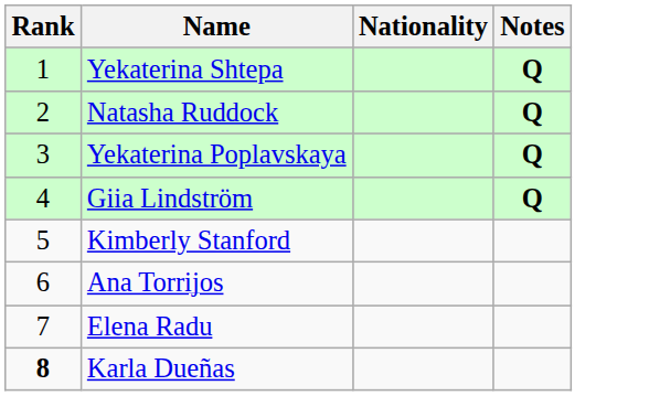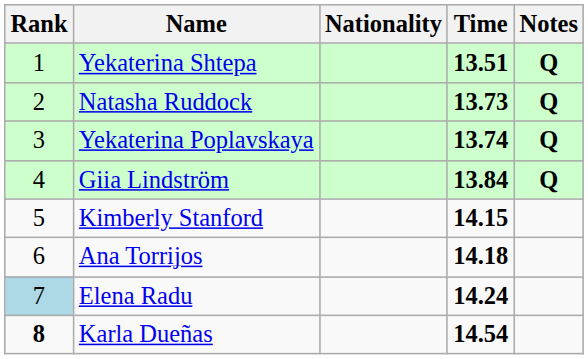 <table class="wikitable sortable" style="text-align:center">
 <tr>
 <th>Rank</th>
 <th>Name</th>
 <th>Nationality</th>
+<th>Time</th>
 <th>Notes</th>
 </tr>
 <tr bgcolor=ccffcc>
 <td>1</td>
 <td align=left><a href='#'>Yekaterina Shtepa</a></td>
 <td align=left></td>
+<td><strong>13.51</strong></td>
 <td><strong>Q</strong></td>
 </tr>
 <tr bgcolor=ccffcc>
 <td>2</td>
 <td align=left><a href='#'>Natasha Ruddock</a></td>
 <td align=left></td>
+<td><strong>13.73</strong></td>
 <td><strong>Q</strong></td>
 </tr>
 <tr bgcolor=ccffcc>
 <td>3</td>
 <td align=left><a href='#'>Yekaterina Poplavskaya</a></td>
 <td align=left></td>
+<td><strong>13.74</strong></td>
 <td><strong>Q</strong></td>
 </tr>
 <tr bgcolor=ccffcc>
 <td>4</td>
 <td align=left><a href='#'>Giia Lindström</a></td>
 <td align=left></td>
+<td><strong>13.84</strong></td>
 <td><strong>Q</strong></td>
 </tr>
 <tr>
 <td>5</td>
 <td align=left><a href='#'>Kimberly Stanford</a></td>
 <td align=left></td>
+<td><strong>14.15</strong></td>
 <td></td>
 </tr>
 <tr>
 <td>6</td>
 <td align=left><a href='#'>Ana Torrijos</a></td>
 <td align=left></td>
+<td><strong>14.18</strong></td>
 <td></td>
 </tr>
 <tr>
-<td>7</td>
+<td style="background: lightblue;">7</td>
 <td align=left><a href='#'>Elena Radu</a></td>
 <td align=left></td>
+<td><strong>14.24</strong></td>
 <td></td>
 </tr>
 <tr>
 <td><strong>8</strong></td>
 <td align=left><a href='#'>Karla Dueñas</a></td>
 <td align=left></td>
+<td><strong>14.54</strong></td>
 <td></td>
 </tr>
 </table>
